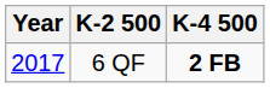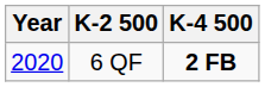 <table class="wikitable" style="text-align:center;">
 <tr>
 <th>Year</th>
 <th>K-2 500</th>
 <th>K-4 500</th>
 </tr>
 <tr>
-<td><a href='#'>2017</a></td>
+<td><a href='#'>2020</a></td>
 <td>6 QF</td>
 <td><strong>2 FB</strong></td>
 </tr>
 </table>
